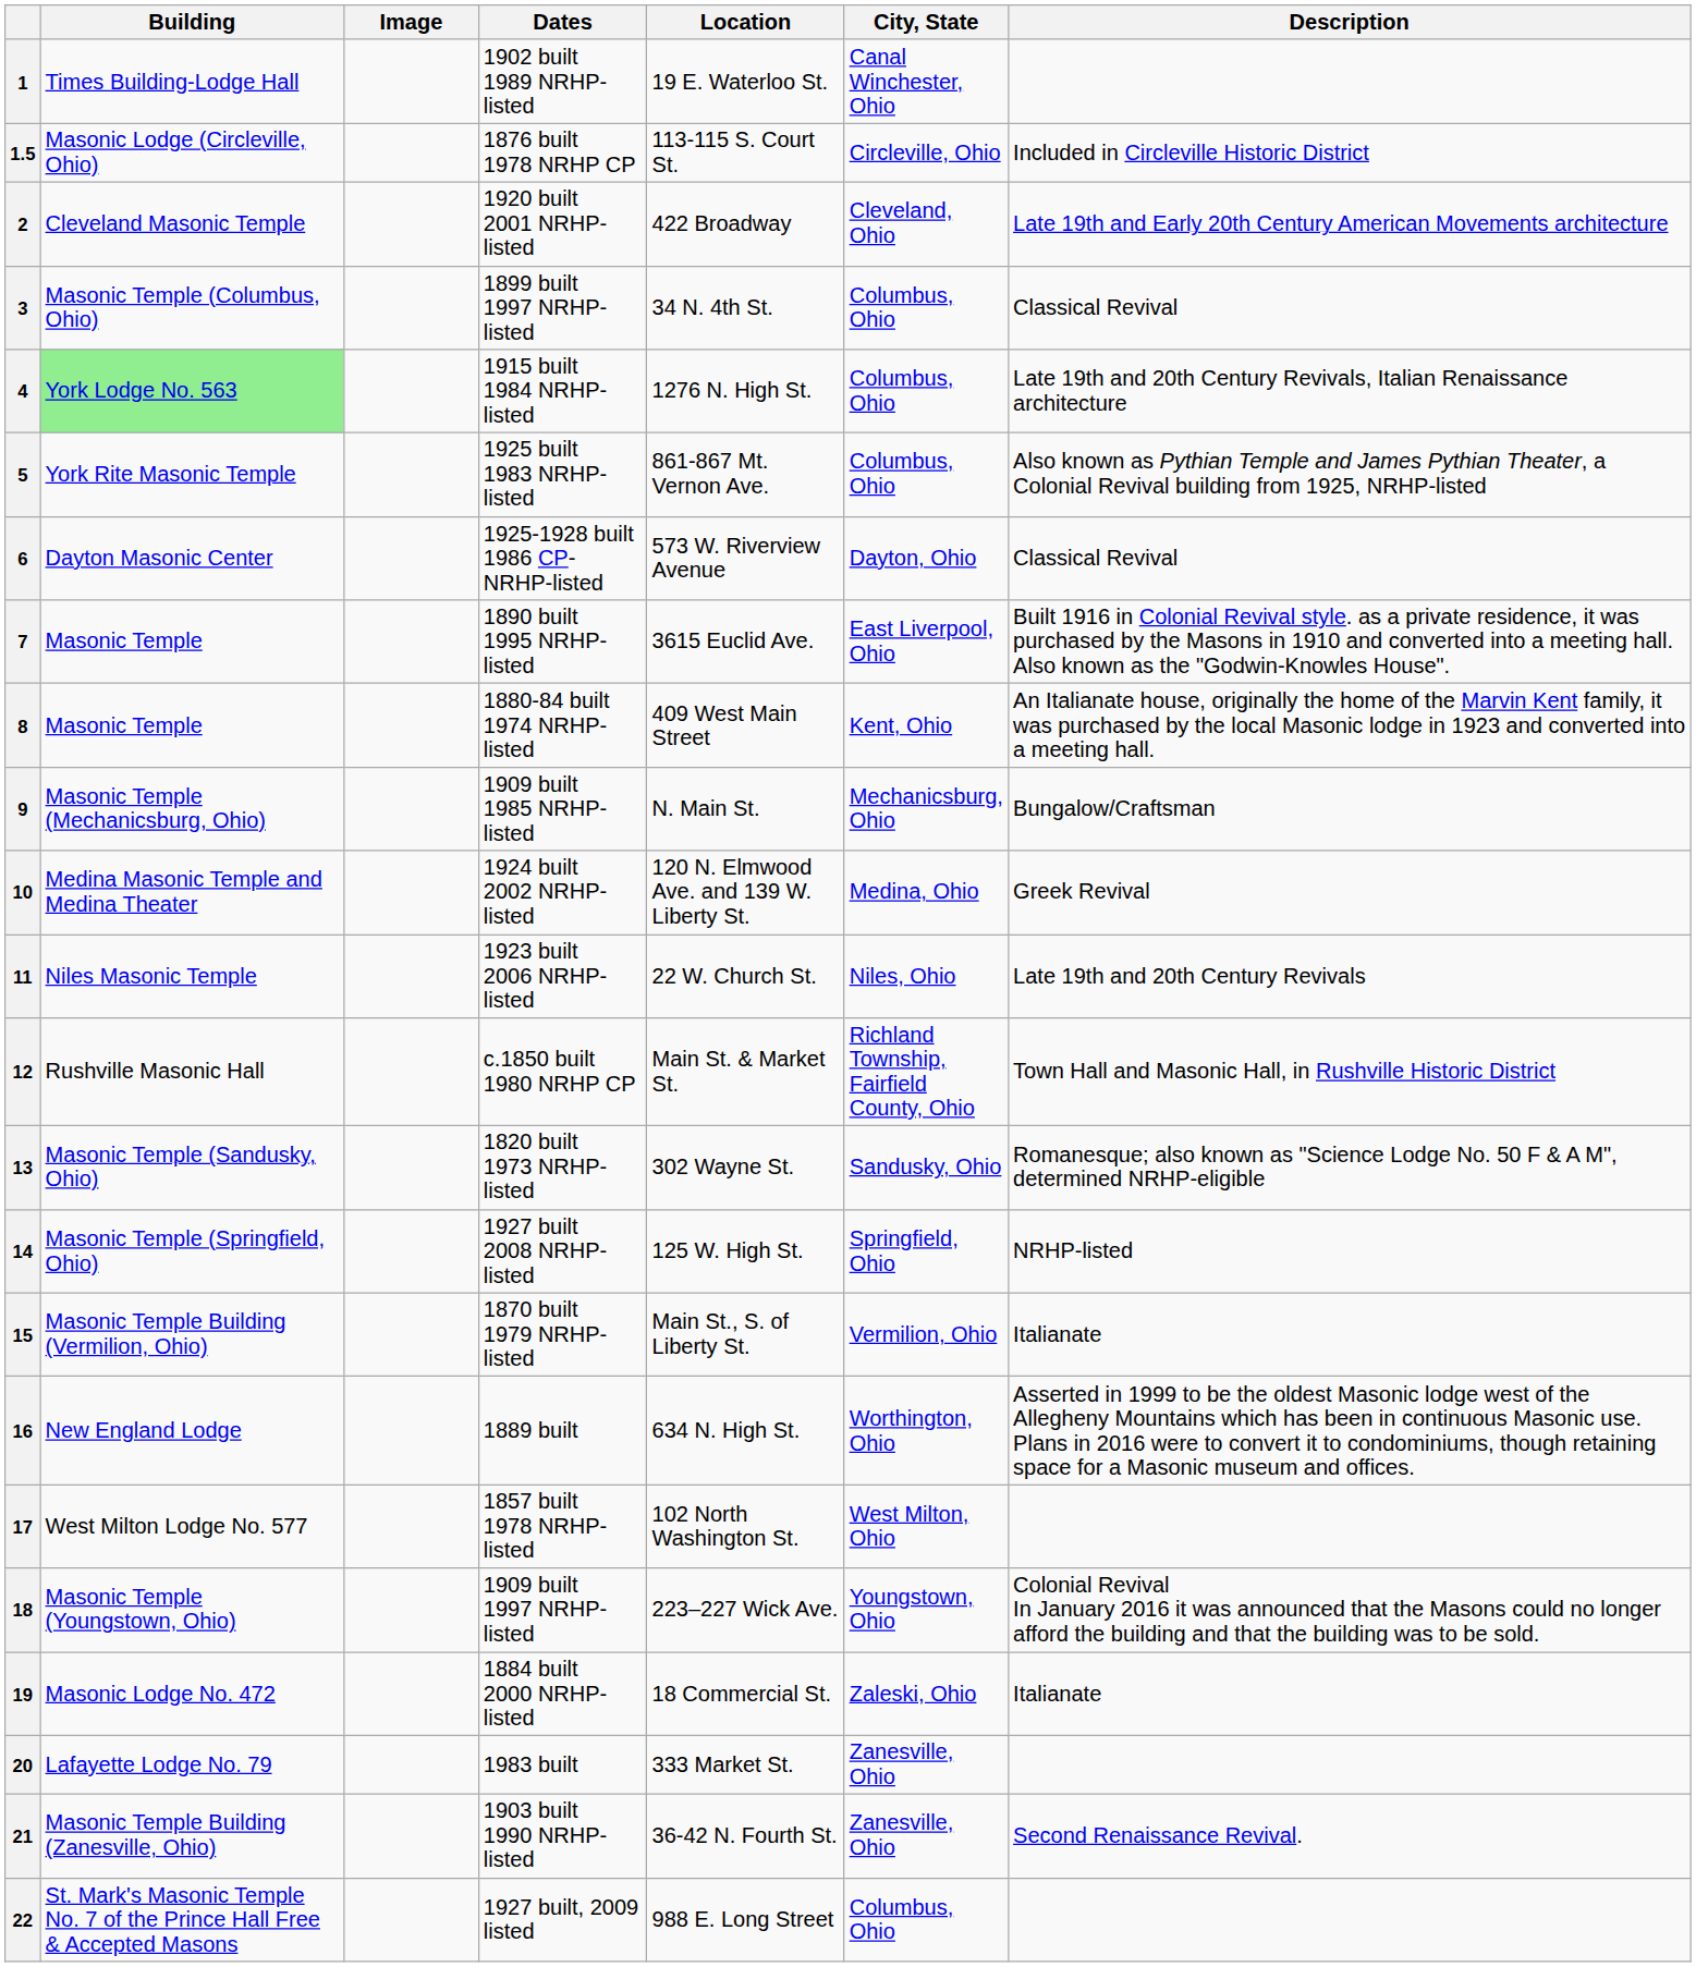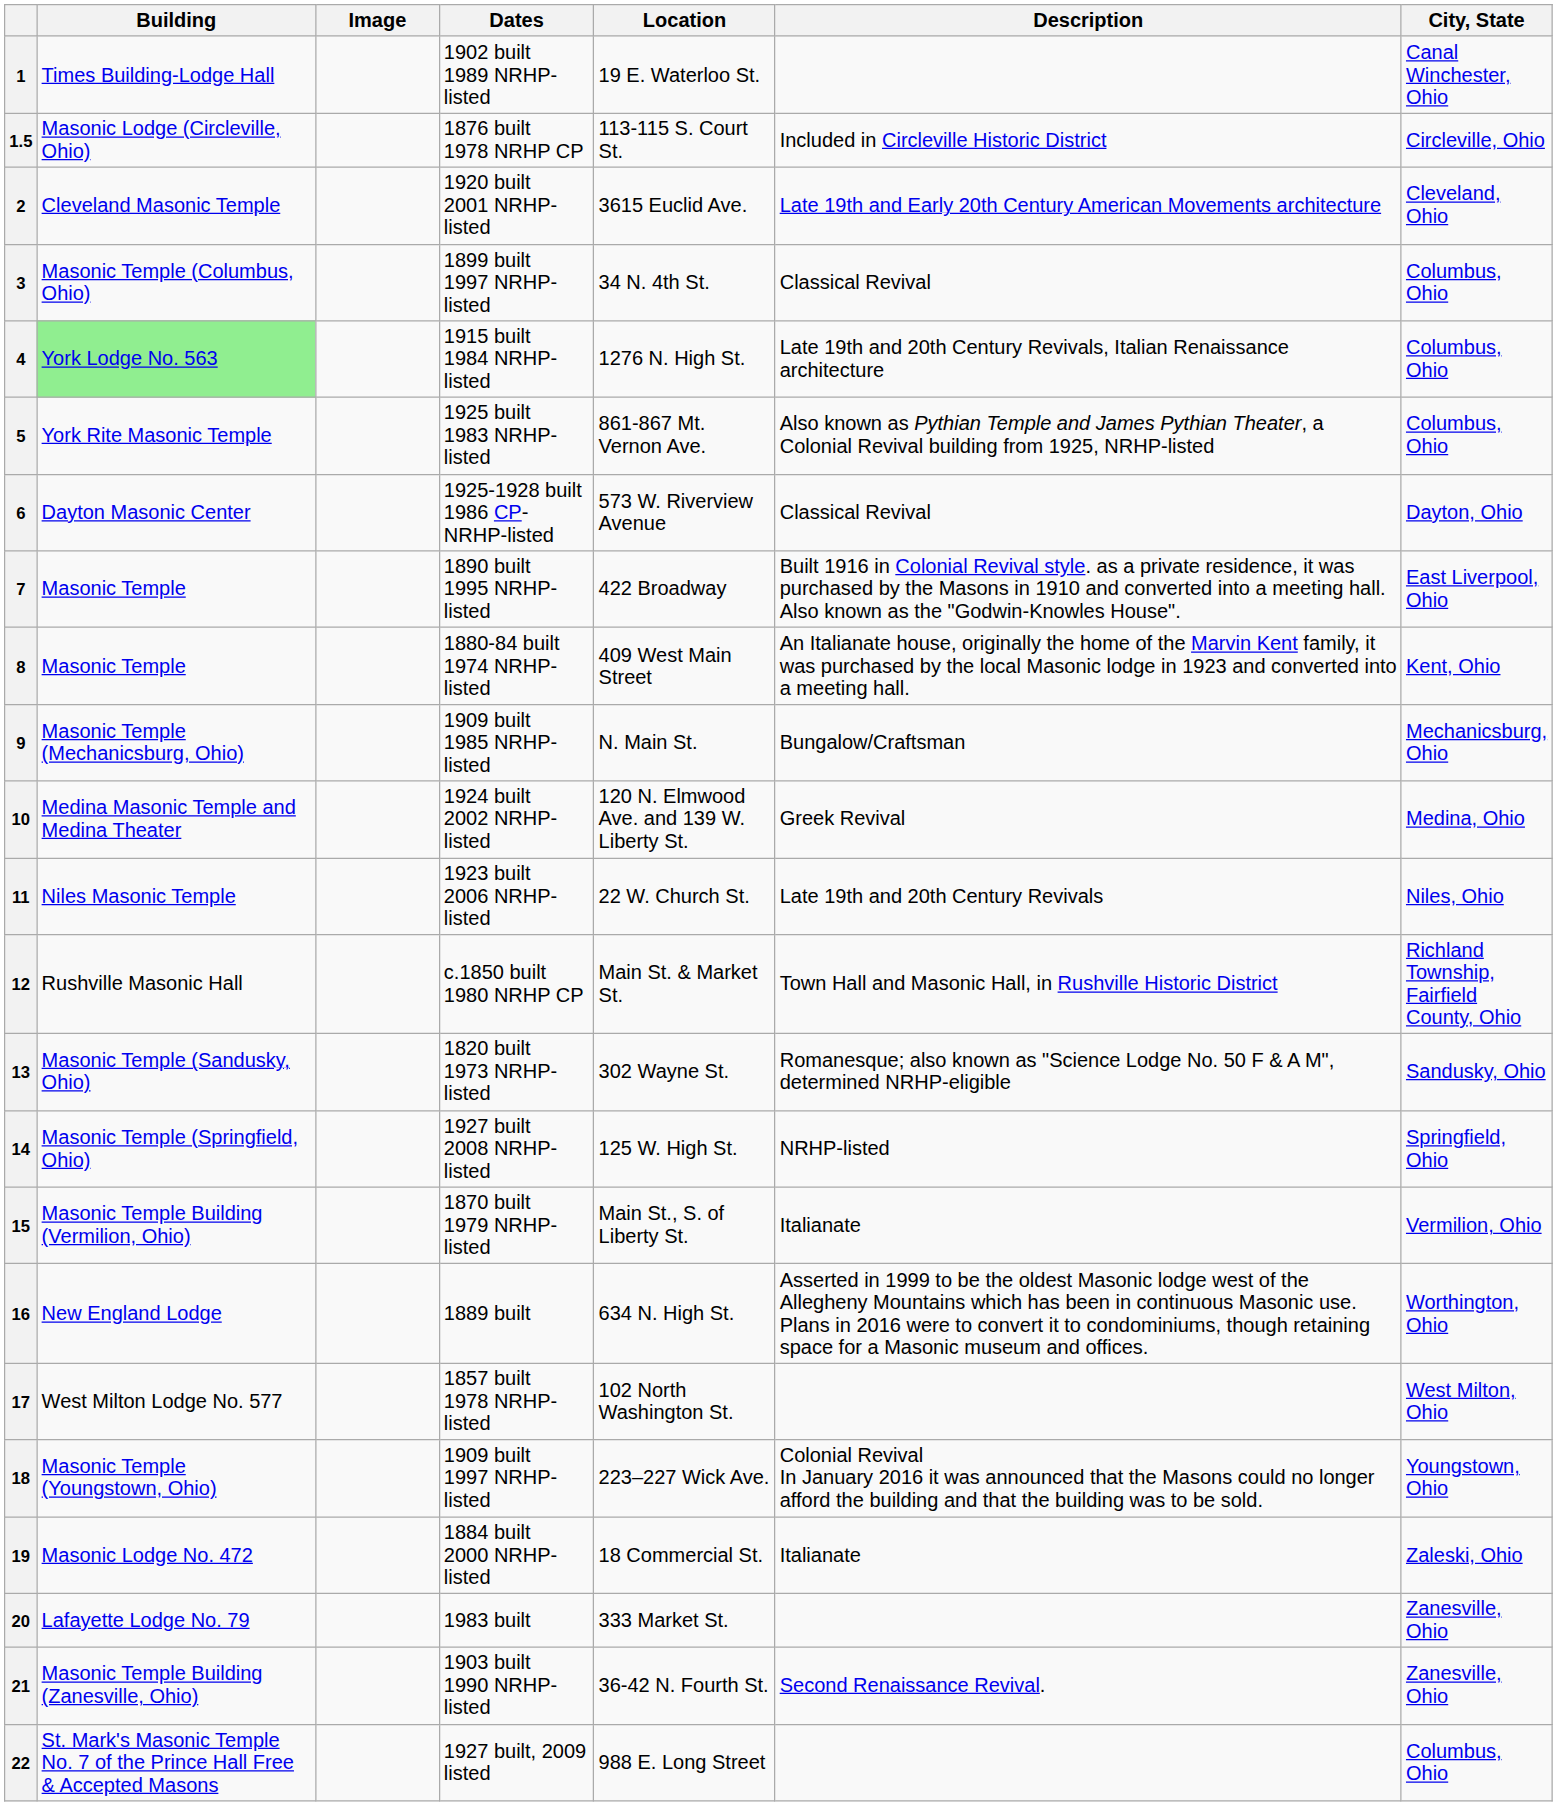 <table class="wikitable sortable" style="width:98%">
 <tr>
 <th></th>
 <th width = 18%><strong>Building</strong></th>
 <th width = 8% class="unsortable"><strong>Image</strong></th>
 <th width = 10%><strong>Dates</strong></th>
 <th><strong>Location</strong></th>
+<th class="unsortable"><strong>Description</strong></th>
 <th width = 8%><strong>City, State</strong></th>
-<th class="unsortable"><strong>Description</strong></th>
 </tr>
 <tr ->
 <th><small>1</small></th>
 <td><a href='#'>Times Building-Lodge Hall</a></td>
 <td></td>
 <td>1902 built<br>1989 NRHP-listed</td>
 <td>19 E. Waterloo St.<br><small></small></td>
+<td></td>
 <td><a href='#'>Canal Winchester, Ohio</a></td>
-<td></td>
 </tr>
 <tr ->
 <th><small>1.5</small></th>
 <td><a href='#'>Masonic Lodge (Circleville, Ohio)</a></td>
 <td></td>
 <td>1876 built<br>1978 NRHP CP</td>
 <td>113-115 S. Court St.<br></td>
+<td>Included in <a href='#'>Circleville Historic District</a></td>
 <td><a href='#'>Circleville, Ohio</a></td>
-<td>Included in <a href='#'>Circleville Historic District</a></td>
 </tr>
 <tr ->
 <th><small>2</small></th>
 <td><a href='#'>Cleveland Masonic Temple</a></td>
 <td></td>
 <td>1920 built<br>2001 NRHP-listed</td>
-<td>422 Broadway<br><small></small></td>
+<td>3615 Euclid Ave.<br><small></small></td>
+<td><a href='#'>Late 19th and Early 20th Century American Movements architecture</a></td>
 <td><a href='#'>Cleveland, Ohio</a></td>
-<td><a href='#'>Late 19th and Early 20th Century American Movements architecture</a></td>
 </tr>
 <tr ->
 <th><small>3</small></th>
 <td><a href='#'>Masonic Temple (Columbus, Ohio)</a></td>
 <td></td>
 <td>1899 built<br>1997 NRHP-listed</td>
 <td>34 N. 4th St.<br><small></small></td>
+<td>Classical Revival</td>
 <td><a href='#'>Columbus, Ohio</a></td>
-<td>Classical Revival</td>
 </tr>
 <tr ->
 <th><small>4</small></th>
 <td style="background: lightgreen;"><a href='#'>York Lodge No. 563</a></td>
 <td></td>
 <td>1915 built<br>1984 NRHP-listed</td>
 <td>1276 N. High St.<br><small></small></td>
+<td>Late 19th and 20th Century Revivals, Italian Renaissance architecture</td>
 <td><a href='#'>Columbus, Ohio</a></td>
-<td>Late 19th and 20th Century Revivals, Italian Renaissance architecture</td>
 </tr>
 <tr ->
 <th><small>5</small></th>
 <td><a href='#'>York Rite Masonic Temple</a></td>
 <td></td>
 <td>1925 built<br>1983 NRHP-listed</td>
 <td>861-867 Mt. Vernon Ave.<br><small></small></td>
+<td>Also known as <em>Pythian Temple and James Pythian Theater</em>, a Colonial Revival building from 1925, NRHP-listed</td>
 <td><a href='#'>Columbus, Ohio</a></td>
-<td>Also known as <em>Pythian Temple and James Pythian Theater</em>, a Colonial Revival building from 1925, NRHP-listed</td>
 </tr>
 <tr ->
 <th><small>6</small></th>
 <td><a href='#'>Dayton Masonic Center</a></td>
 <td></td>
 <td>1925-1928 built<br>1986 <a href='#'>CP</a>-NRHP-listed</td>
 <td>573 W. Riverview Avenue<br><small></small></td>
+<td>Classical Revival</td>
 <td><a href='#'>Dayton, Ohio</a></td>
-<td>Classical Revival</td>
 </tr>
 <tr ->
 <th><small>7</small></th>
 <td><a href='#'>Masonic Temple</a></td>
 <td></td>
 <td>1890 built<br>1995 NRHP-listed</td>
-<td>3615 Euclid Ave.<br><small></small></td>
+<td>422 Broadway<br><small></small></td>
+<td>Built 1916 in <a href='#'>Colonial Revival style</a>. as a private residence, it was purchased by the Masons in 1910 and converted into a meeting hall.  Also known as the "Godwin-Knowles House".</td>
 <td><a href='#'>East Liverpool, Ohio</a></td>
-<td>Built 1916 in <a href='#'>Colonial Revival style</a>. as a private residence, it was purchased by the Masons in 1910 and converted into a meeting hall.  Also known as the "Godwin-Knowles House".</td>
 </tr>
 <tr ->
 <th><small>8</small></th>
 <td><a href='#'>Masonic Temple</a></td>
 <td></td>
 <td>1880-84 built<br>1974 NRHP-listed</td>
 <td>409 West Main Street<br><small></small></td>
+<td>An Italianate house, originally the home of the <a href='#'>Marvin Kent</a> family, it was purchased by the local Masonic lodge in 1923 and converted into a meeting hall.</td>
 <td><a href='#'>Kent, Ohio</a></td>
-<td>An Italianate house, originally the home of the <a href='#'>Marvin Kent</a> family, it was purchased by the local Masonic lodge in 1923 and converted into a meeting hall.</td>
 </tr>
 <tr ->
 <th><small>9</small></th>
 <td><a href='#'>Masonic Temple (Mechanicsburg, Ohio)</a></td>
 <td></td>
 <td>1909 built<br>1985 NRHP-listed</td>
 <td>N. Main St.<br><small></small></td>
+<td>Bungalow/Craftsman</td>
 <td><a href='#'>Mechanicsburg, Ohio</a></td>
-<td>Bungalow/Craftsman</td>
 </tr>
 <tr ->
 <th><small>10</small></th>
 <td><a href='#'>Medina Masonic Temple and Medina Theater</a></td>
 <td></td>
 <td>1924 built<br>2002 NRHP-listed</td>
 <td>120 N. Elmwood Ave. and 139 W. Liberty St.<br><small></small></td>
+<td>Greek Revival</td>
 <td><a href='#'>Medina, Ohio</a></td>
-<td>Greek Revival</td>
 </tr>
 <tr ->
 <th><small>11</small></th>
 <td><a href='#'>Niles Masonic Temple</a></td>
 <td></td>
 <td>1923 built<br>2006 NRHP-listed</td>
 <td>22 W. Church St.<br><small></small></td>
+<td>Late 19th and 20th Century Revivals</td>
 <td><a href='#'>Niles, Ohio</a></td>
-<td>Late 19th and 20th Century Revivals</td>
 </tr>
 <tr ->
 <th><small>12</small></th>
 <td>Rushville Masonic Hall</td>
 <td></td>
 <td>c.1850 built<br>1980 NRHP CP</td>
 <td>Main St. & Market St.<br><small></small></td>
+<td>Town Hall and Masonic Hall, in <a href='#'>Rushville Historic District</a></td>
 <td><a href='#'>Richland Township, Fairfield County, Ohio</a></td>
-<td>Town Hall and Masonic Hall, in <a href='#'>Rushville Historic District</a></td>
 </tr>
 <tr ->
 <th><small>13</small></th>
 <td><a href='#'>Masonic Temple (Sandusky, Ohio)</a></td>
 <td></td>
 <td>1820 built<br>1973 NRHP-listed</td>
 <td>302 Wayne St.<br><small></small></td>
+<td>Romanesque; also known as "Science Lodge No. 50 F & A M", determined NRHP-eligible</td>
 <td><a href='#'>Sandusky, Ohio</a></td>
-<td>Romanesque; also known as "Science Lodge No. 50 F & A M", determined NRHP-eligible</td>
 </tr>
 <tr ->
 <th><small>14</small></th>
 <td><a href='#'>Masonic Temple (Springfield, Ohio)</a></td>
 <td></td>
 <td>1927 built<br>2008 NRHP-listed</td>
 <td>125 W. High St.<br><small></small></td>
+<td>NRHP-listed</td>
 <td><a href='#'>Springfield, Ohio</a></td>
-<td>NRHP-listed</td>
 </tr>
 <tr ->
 <th><small>15</small></th>
 <td><a href='#'>Masonic Temple Building (Vermilion, Ohio)</a></td>
 <td></td>
 <td>1870 built<br>1979 NRHP-listed</td>
 <td>Main St., S. of Liberty St.<br><small></small></td>
+<td>Italianate</td>
 <td><a href='#'>Vermilion, Ohio</a></td>
-<td>Italianate</td>
 </tr>
 <tr ->
 <th><small>16</small></th>
 <td><a href='#'>New England Lodge</a></td>
 <td></td>
 <td>1889 built</td>
 <td>634 N. High St.<br><small></small></td>
+<td>Asserted in 1999 to be the oldest Masonic lodge west of the Allegheny Mountains which has been in continuous Masonic use. Plans in 2016 were to convert it to condominiums, though retaining space for a Masonic museum and offices.</td>
 <td><a href='#'>Worthington, Ohio</a></td>
-<td>Asserted in 1999 to be the oldest Masonic lodge west of the Allegheny Mountains which has been in continuous Masonic use. Plans in 2016 were to convert it to condominiums, though retaining space for a Masonic museum and offices.</td>
 </tr>
 <tr>
 <th><small>17</small></th>
 <td>West Milton Lodge No. 577</td>
 <td></td>
 <td>1857 built<br>1978 NRHP-listed</td>
 <td>102 North Washington St.<br><small></small></td>
+<td></td>
 <td><a href='#'>West Milton, Ohio</a></td>
-<td></td>
 </tr>
 <tr ->
 <th><small>18</small></th>
 <td><a href='#'>Masonic Temple (Youngstown, Ohio)</a></td>
 <td></td>
 <td>1909 built<br>1997 NRHP-listed</td>
 <td>223–227 Wick Ave.<br><small></small></td>
+<td>Colonial Revival<br>In January 2016 it was announced that the Masons could no longer afford the building and that the building was to be sold.</td>
 <td><a href='#'>Youngstown, Ohio</a></td>
-<td>Colonial Revival<br>In January 2016 it was announced that the Masons could no longer afford the building and that the building was to be sold.</td>
 </tr>
 <tr ->
 <th><small>19</small></th>
 <td><a href='#'>Masonic Lodge No. 472</a></td>
 <td></td>
 <td>1884 built<br>2000 NRHP-listed</td>
 <td>18 Commercial St.<br><small></small></td>
+<td>Italianate</td>
 <td><a href='#'>Zaleski, Ohio</a></td>
-<td>Italianate</td>
 </tr>
 <tr ->
 <th><small>20</small></th>
 <td><a href='#'>Lafayette Lodge No. 79</a></td>
 <td></td>
 <td>1983 built</td>
 <td>333 Market St.<br><small></small></td>
+<td></td>
 <td><a href='#'>Zanesville, Ohio</a></td>
-<td></td>
 </tr>
 <tr ->
 <th><small>21</small></th>
 <td><a href='#'>Masonic Temple Building (Zanesville, Ohio)</a></td>
 <td></td>
 <td>1903 built<br>1990 NRHP-listed</td>
 <td>36-42 N. Fourth St.<br><small></small></td>
+<td><a href='#'>Second Renaissance Revival</a>.</td>
 <td><a href='#'>Zanesville, Ohio</a></td>
-<td><a href='#'>Second Renaissance Revival</a>.</td>
 </tr>
 <tr ->
 <th><small>22</small></th>
 <td><a href='#'>St. Mark's Masonic Temple No. 7 of the Prince Hall Free & Accepted Masons</a></td>
 <td></td>
 <td>1927 built, 2009 listed</td>
 <td>988 E. Long Street</td>
+<td></td>
 <td><a href='#'>Columbus, Ohio</a></td>
-<td></td>
 </tr>
 </table>
